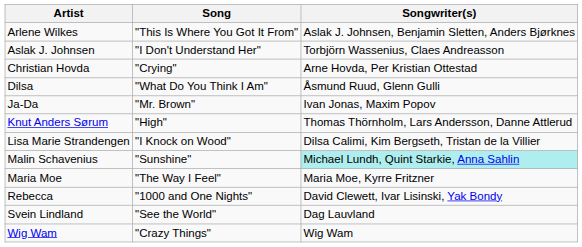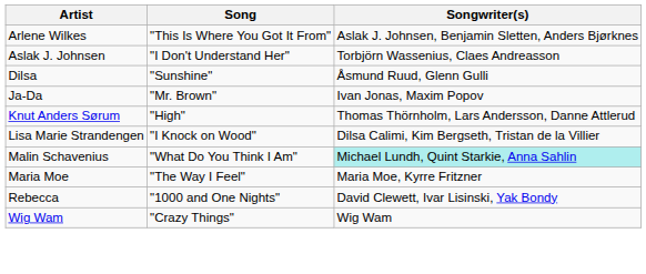 <table class="sortable wikitable" style="margin: 1em auto 1em auto;">
 <tr>
 <th>Artist</th>
 <th>Song</th>
 <th>Songwriter(s)</th>
 </tr>
 <tr>
 <td>Arlene Wilkes</td>
 <td>"This Is Where You Got It From"</td>
 <td>Aslak J. Johnsen, Benjamin Sletten, Anders Bjørknes</td>
 </tr>
 <tr>
 <td>Aslak J. Johnsen</td>
 <td>"I Don't Understand Her"</td>
 <td>Torbjörn Wassenius, Claes Andreasson</td>
 </tr>
 <tr>
-<td>Christian Hovda</td>
-<td>"Crying"</td>
-<td>Arne Hovda, Per Kristian Ottestad</td>
-</tr>
-<tr>
 <td>Dilsa</td>
-<td>"What Do You Think I Am"</td>
+<td>"Sunshine"</td>
 <td>Åsmund Ruud, Glenn Gulli</td>
 </tr>
 <tr>
 <td>Ja-Da</td>
 <td>"Mr. Brown"</td>
 <td>Ivan Jonas, Maxim Popov</td>
 </tr>
 <tr>
 <td><a href='#'>Knut Anders Sørum</a></td>
 <td>"High"</td>
 <td>Thomas Thörnholm, Lars Andersson, Danne Attlerud</td>
 </tr>
 <tr>
 <td>Lisa Marie Strandengen</td>
 <td>"I Knock on Wood"</td>
 <td>Dilsa Calimi, Kim Bergseth, Tristan de la Villier</td>
 </tr>
 <tr>
 <td>Malin Schavenius</td>
-<td>"Sunshine"</td>
+<td>"What Do You Think I Am"</td>
 <td style="background: paleturquoise;">Michael Lundh, Quint Starkie, <a href='#'>Anna Sahlin</a></td>
 </tr>
 <tr>
 <td>Maria Moe</td>
 <td>"The Way I Feel"</td>
 <td>Maria Moe, Kyrre Fritzner</td>
 </tr>
 <tr>
 <td>Rebecca</td>
 <td>"1000 and One Nights"</td>
 <td>David Clewett, Ivar Lisinski, <a href='#'>Yak Bondy</a></td>
 </tr>
 <tr>
-<td>Svein Lindland</td>
-<td>"See the World"</td>
-<td>Dag Lauvland</td>
-</tr>
-<tr>
 <td><a href='#'>Wig Wam</a></td>
 <td>"Crazy Things"</td>
 <td>Wig Wam</td>
 </tr>
 </table>
